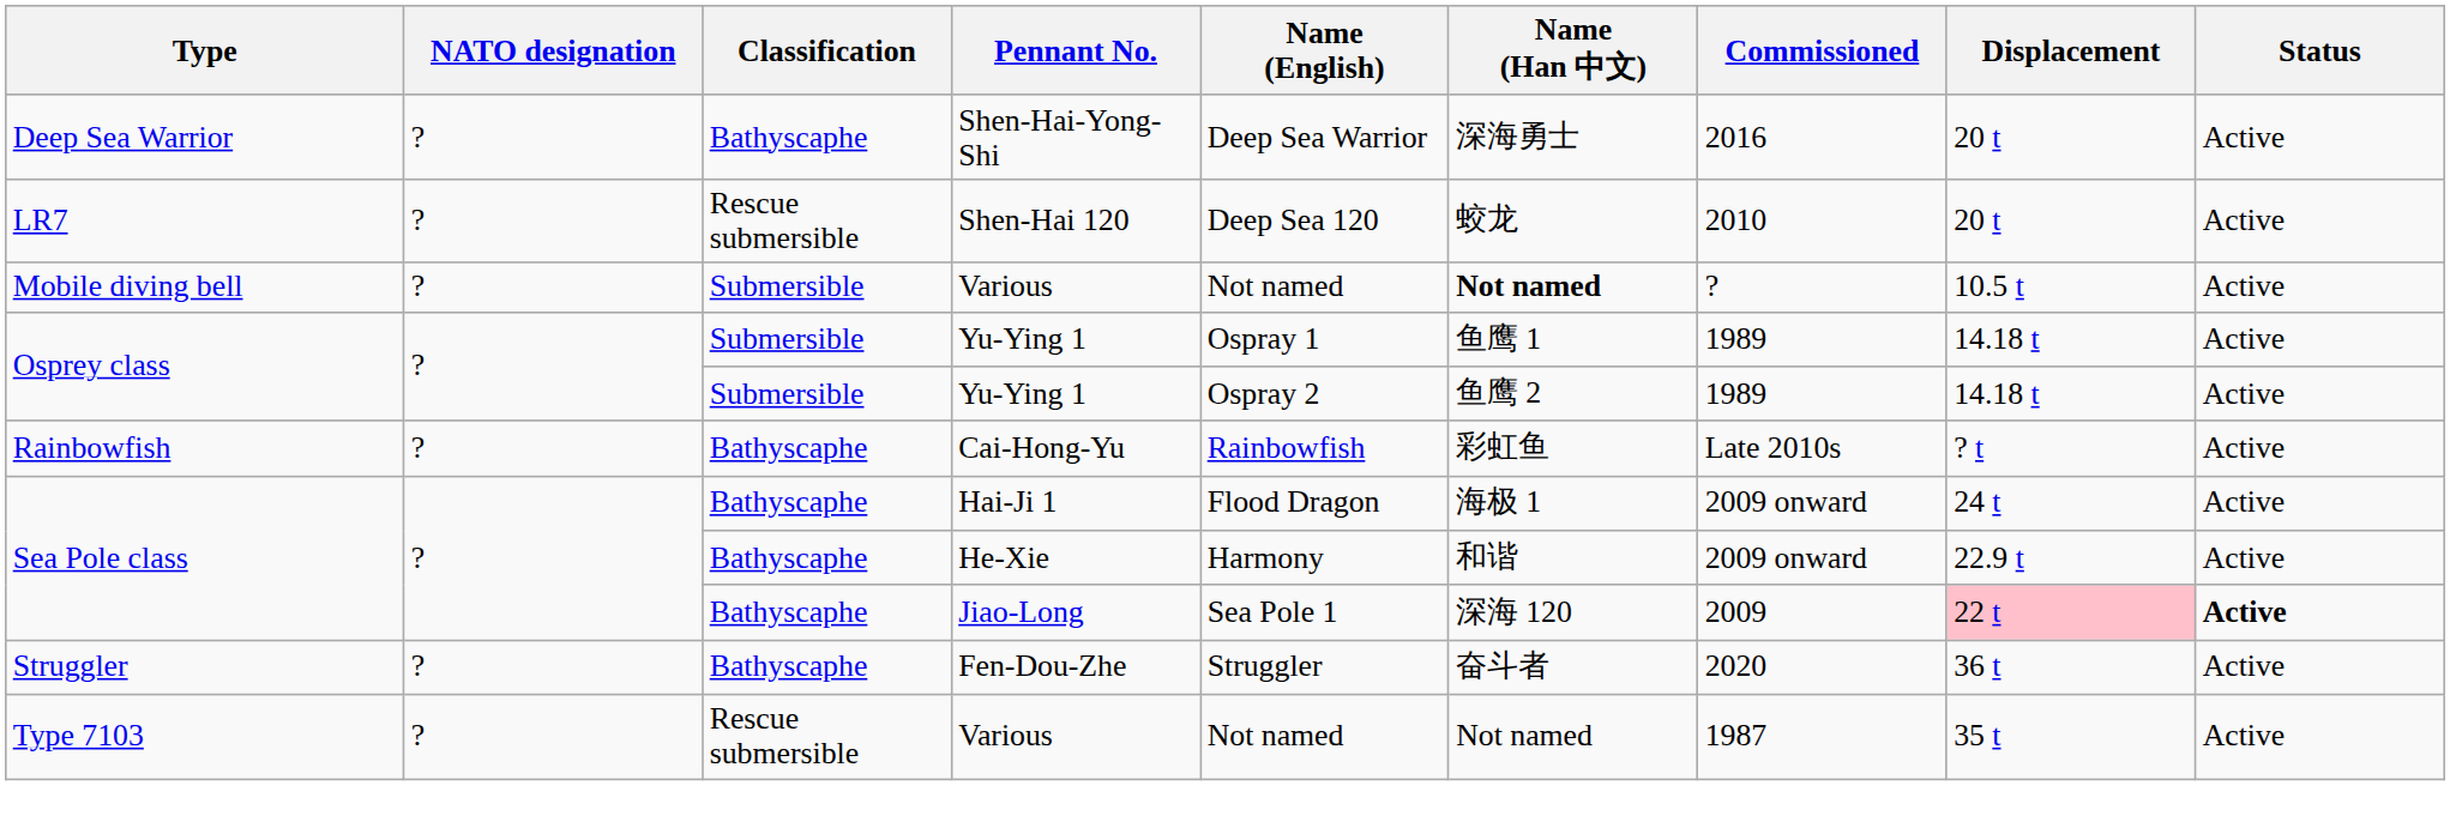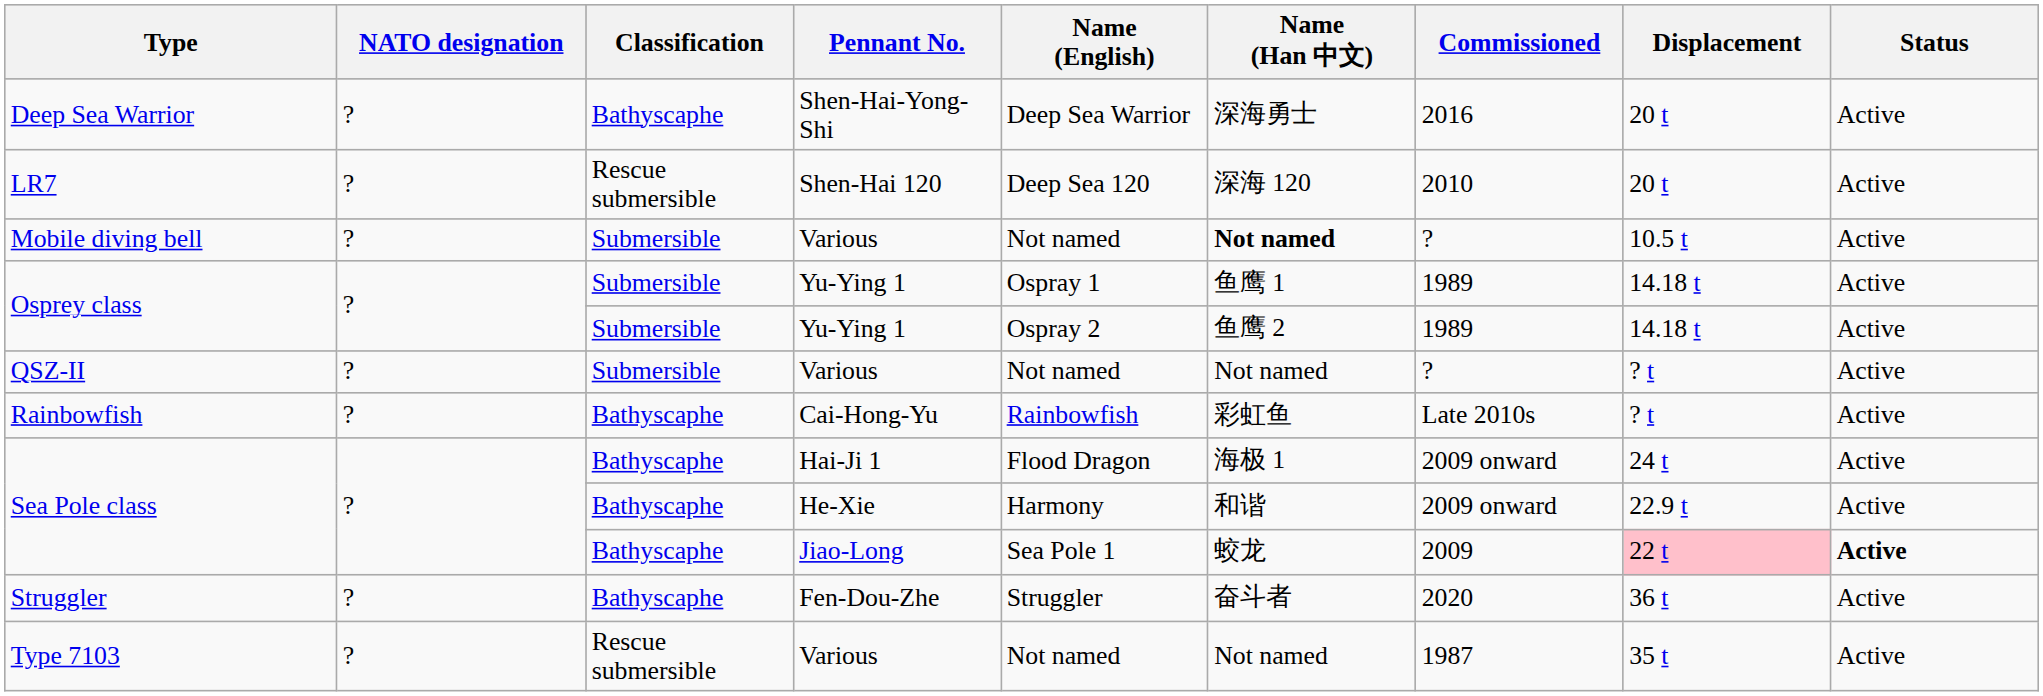 <table class="wikitable sortable"  style="margin:auto; width:100%;">
 <tr>
 <th style="text-align:center; width:16%;">Type</th>
 <th style="text-align:center; width:12%;"><a href='#'>NATO designation</a></th>
 <th style="text-align:center; width:10%;">Classification</th>
 <th style="text-align:center; width:10%;"><a href='#'>Pennant No.</a></th>
 <th style="text-align:center; width:10%;">Name<br>(English)</th>
 <th style="text-align:center; width:10%;">Name<br>(Han 中文)</th>
 <th style="text-align:center; width:10%;"><a href='#'>Commissioned</a></th>
 <th style="text-align:center; width:10%;">Displacement</th>
 <th style="text-align:center; width:10%;">Status</th>
 </tr>
 <tr>
 <td><a href='#'>Deep Sea Warrior</a></td>
 <td>?</td>
 <td><a href='#'>Bathyscaphe</a></td>
 <td>Shen-Hai-Yong-Shi</td>
 <td>Deep Sea Warrior</td>
 <td>深海勇士</td>
 <td>2016</td>
 <td>20 <a href='#'>t</a></td>
 <td><span>Active</span></td>
 </tr>
 <tr>
 <td><a href='#'>LR7</a></td>
 <td>?</td>
 <td>Rescue submersible</td>
 <td>Shen-Hai 120</td>
 <td>Deep  Sea 120</td>
-<td>蛟龙</td>
+<td>深海 120</td>
 <td>2010</td>
 <td>20 <a href='#'>t</a></td>
 <td><span>Active</span></td>
 </tr>
 <tr>
 <td><a href='#'>Mobile diving bell</a></td>
 <td>?</td>
 <td><a href='#'>Submersible</a></td>
 <td>Various</td>
 <td>Not named</td>
 <td><strong>Not named</strong></td>
 <td>?</td>
 <td>10.5 <a href='#'>t</a></td>
 <td><span>Active</span></td>
 </tr>
 <tr>
 <td rowspan="2"><a href='#'>Osprey class</a></td>
 <td rowspan="2">?</td>
 <td><a href='#'>Submersible</a></td>
 <td>Yu-Ying 1</td>
 <td>Ospray 1</td>
 <td>鱼鹰 1</td>
 <td>1989</td>
 <td>14.18 <a href='#'>t</a></td>
 <td><span>Active</span></td>
 </tr>
 <tr>
 <td><a href='#'>Submersible</a></td>
 <td>Yu-Ying 1</td>
 <td>Ospray 2</td>
 <td>鱼鹰 2</td>
 <td>1989</td>
 <td>14.18 <a href='#'>t</a></td>
+<td><span>Active</span></td>
+</tr>
+<tr>
+<td><a href='#'>QSZ-II</a></td>
+<td>?</td>
+<td><a href='#'>Submersible</a></td>
+<td>Various</td>
+<td>Not named</td>
+<td>Not named</td>
+<td>?</td>
+<td>? <a href='#'>t</a></td>
 <td><span>Active</span></td>
 </tr>
 <tr>
 <td><a href='#'>Rainbowfish</a></td>
 <td>?</td>
 <td><a href='#'>Bathyscaphe</a></td>
 <td>Cai-Hong-Yu</td>
 <td><a href='#'>Rainbowfish</a></td>
 <td>彩虹鱼</td>
 <td>Late 2010s</td>
 <td>? <a href='#'>t</a></td>
 <td><span>Active</span></td>
 </tr>
 <tr>
 <td rowspan="3"><a href='#'>Sea Pole class</a></td>
 <td rowspan="3">?</td>
 <td><a href='#'>Bathyscaphe</a></td>
 <td>Hai-Ji 1</td>
 <td>Flood Dragon</td>
 <td>海极 1</td>
 <td>2009 onward</td>
 <td>24 <a href='#'>t</a></td>
 <td><span>Active</span></td>
 </tr>
 <tr>
 <td><a href='#'>Bathyscaphe</a></td>
 <td>He-Xie</td>
 <td>Harmony</td>
 <td>和谐</td>
 <td>2009 onward</td>
 <td>22.9 <a href='#'>t</a></td>
 <td><span>Active</span></td>
 </tr>
 <tr>
 <td><a href='#'>Bathyscaphe</a></td>
 <td><a href='#'>Jiao-Long</a></td>
 <td>Sea Pole 1</td>
-<td>深海 120</td>
+<td>蛟龙</td>
 <td>2009</td>
 <td style="background: pink;">22 <a href='#'>t</a></td>
 <td><strong><span>Active</span></strong></td>
 </tr>
 <tr>
 <td><a href='#'>Struggler</a></td>
 <td>?</td>
 <td><a href='#'>Bathyscaphe</a></td>
 <td>Fen-Dou-Zhe</td>
 <td>Struggler</td>
 <td>奋斗者</td>
 <td>2020</td>
 <td>36 <a href='#'>t</a></td>
 <td><span>Active</span></td>
 </tr>
 <tr>
 <td><a href='#'>Type 7103</a></td>
 <td>?</td>
 <td>Rescue submersible</td>
 <td>Various</td>
 <td>Not named</td>
 <td>Not named</td>
 <td>1987</td>
 <td>35 <a href='#'>t</a></td>
 <td><span>Active</span></td>
 </tr>
 </table>
